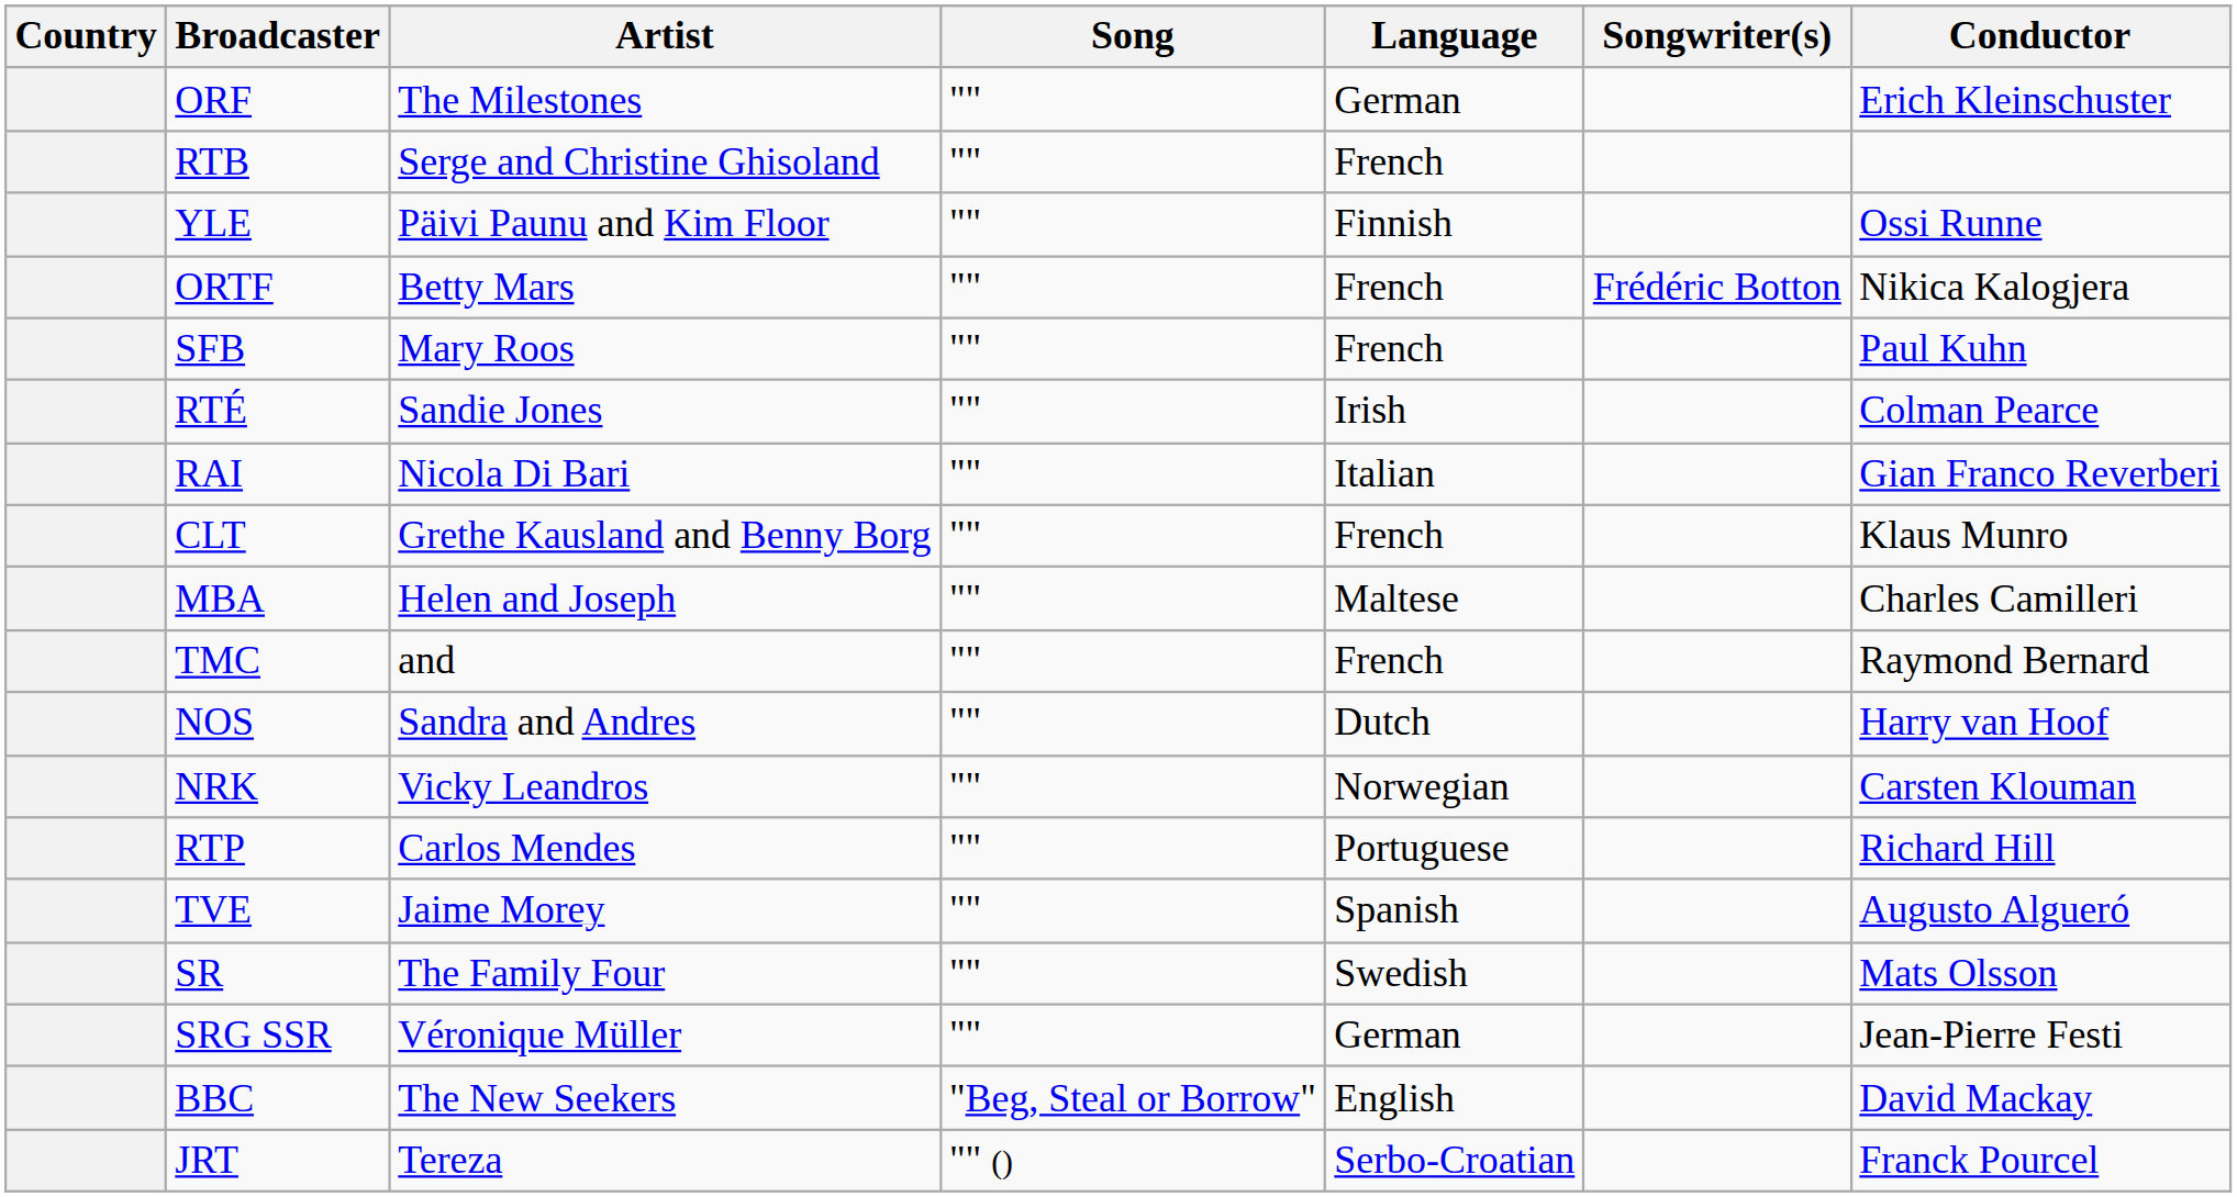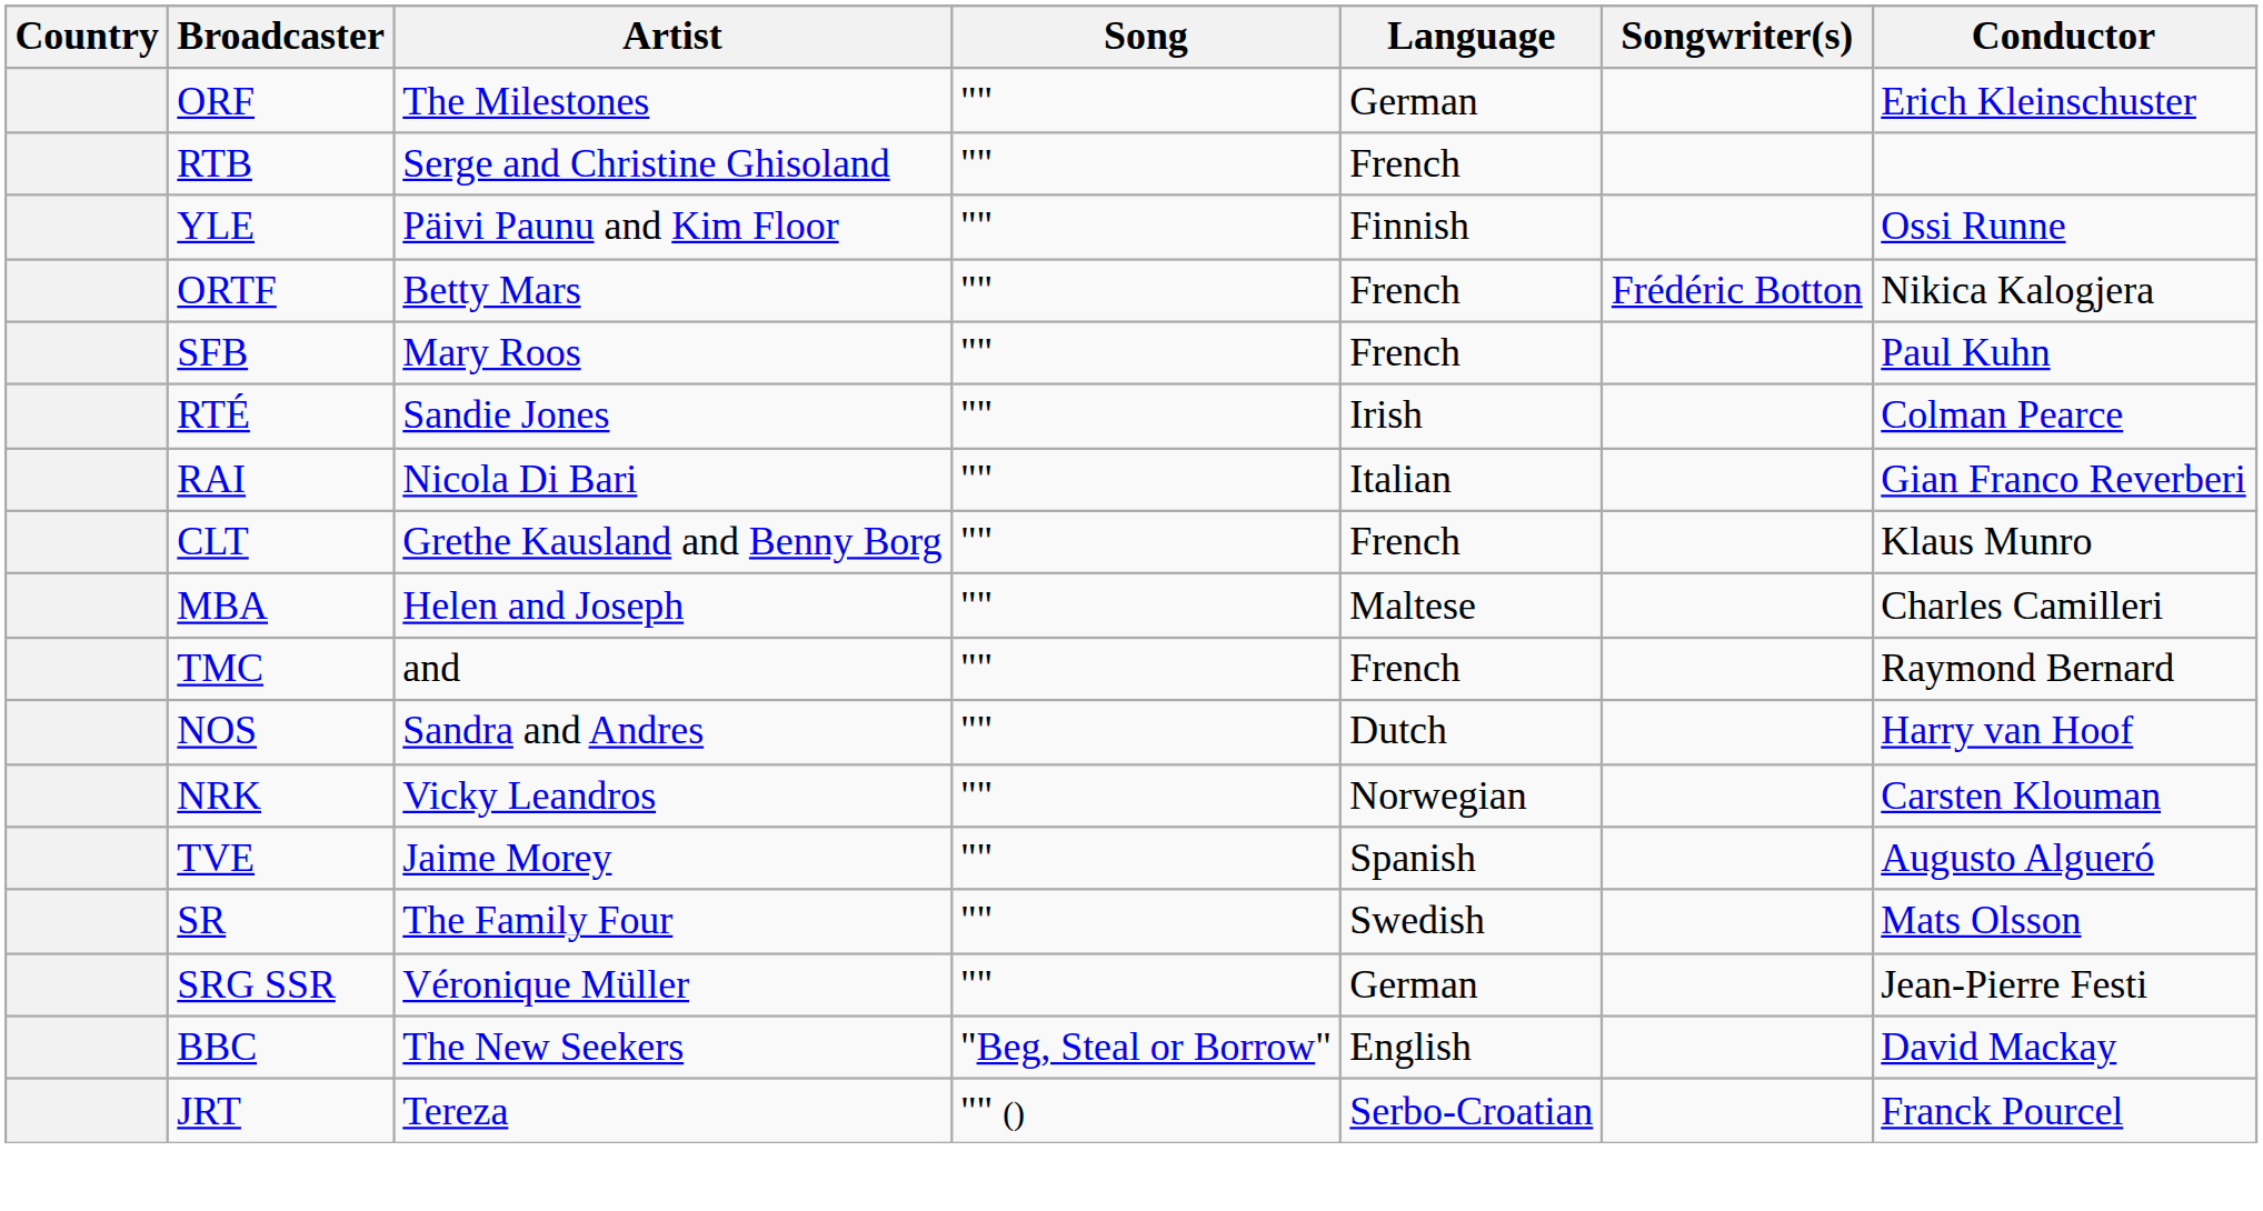 <table class="wikitable plainrowheaders">
 <tr>
 </tr>
 <tr>
 <th scope="col">Country</th>
 <th scope="col">Broadcaster</th>
 <th scope="col">Artist</th>
 <th scope="col">Song</th>
 <th scope="col">Language</th>
 <th scope="col">Songwriter(s)</th>
 <th scope="col">Conductor</th>
 </tr>
 <tr>
 <th scope="row"></th>
 <td><a href='#'>ORF</a></td>
 <td><a href='#'>The Milestones</a></td>
 <td>""</td>
 <td>German</td>
 <td></td>
 <td><a href='#'>Erich Kleinschuster</a></td>
 </tr>
 <tr>
 <th scope="row"></th>
 <td><a href='#'>RTB</a></td>
 <td><a href='#'>Serge and Christine Ghisoland</a></td>
 <td>""</td>
 <td>French</td>
 <td></td>
 <td></td>
 </tr>
 <tr>
 <th scope="row"></th>
 <td><a href='#'>YLE</a></td>
 <td><a href='#'>Päivi Paunu</a> and <a href='#'>Kim Floor</a></td>
 <td>""</td>
 <td>Finnish</td>
 <td></td>
 <td><a href='#'>Ossi Runne</a></td>
 </tr>
 <tr>
 <th scope="row"></th>
 <td><a href='#'>ORTF</a></td>
 <td><a href='#'>Betty Mars</a></td>
 <td>""</td>
 <td>French</td>
 <td><a href='#'>Frédéric Botton</a></td>
 <td>Nikica Kalogjera</td>
 </tr>
 <tr>
 <th scope="row"></th>
 <td><a href='#'>SFB</a></td>
 <td><a href='#'>Mary Roos</a></td>
 <td>""</td>
 <td>French</td>
 <td></td>
 <td><a href='#'>Paul Kuhn</a></td>
 </tr>
 <tr>
 <th scope="row"></th>
 <td><a href='#'>RTÉ</a></td>
 <td><a href='#'>Sandie Jones</a></td>
 <td>""</td>
 <td>Irish</td>
 <td></td>
 <td><a href='#'>Colman Pearce</a></td>
 </tr>
 <tr>
 <th scope="row"></th>
 <td><a href='#'>RAI</a></td>
 <td><a href='#'>Nicola Di Bari</a></td>
 <td>""</td>
 <td>Italian</td>
 <td></td>
 <td><a href='#'>Gian Franco Reverberi</a></td>
 </tr>
 <tr>
 <th scope="row"></th>
 <td><a href='#'>CLT</a></td>
 <td><a href='#'>Grethe Kausland</a> and <a href='#'>Benny Borg</a></td>
 <td>""</td>
 <td>French</td>
 <td></td>
 <td>Klaus Munro</td>
 </tr>
 <tr>
 <th scope="row"></th>
 <td><a href='#'>MBA</a></td>
 <td><a href='#'>Helen and Joseph</a></td>
 <td>""</td>
 <td>Maltese</td>
 <td></td>
 <td>Charles Camilleri</td>
 </tr>
 <tr>
 <th scope="row"></th>
 <td><a href='#'>TMC</a></td>
 <td> and </td>
 <td>""</td>
 <td>French</td>
 <td></td>
 <td>Raymond Bernard</td>
 </tr>
 <tr>
 <th scope="row"></th>
 <td><a href='#'>NOS</a></td>
 <td><a href='#'>Sandra</a> and <a href='#'>Andres</a></td>
 <td>""</td>
 <td>Dutch</td>
 <td></td>
 <td><a href='#'>Harry van Hoof</a></td>
 </tr>
 <tr>
 <th scope="row"></th>
 <td><a href='#'>NRK</a></td>
 <td><a href='#'>Vicky Leandros</a></td>
 <td>""</td>
 <td>Norwegian</td>
 <td></td>
 <td><a href='#'>Carsten Klouman</a></td>
 </tr>
 <tr>
 <th scope="row"></th>
-<td><a href='#'>RTP</a></td>
-<td><a href='#'>Carlos Mendes</a></td>
-<td>""</td>
-<td>Portuguese</td>
-<td></td>
-<td><a href='#'>Richard Hill</a></td>
-</tr>
-<tr>
-<th scope="row"></th>
 <td><a href='#'>TVE</a></td>
 <td><a href='#'>Jaime Morey</a></td>
 <td>""</td>
 <td>Spanish</td>
 <td></td>
 <td><a href='#'>Augusto Algueró</a></td>
 </tr>
 <tr>
 <th scope="row"></th>
 <td><a href='#'>SR</a></td>
 <td><a href='#'>The Family Four</a></td>
 <td>""</td>
 <td>Swedish</td>
 <td></td>
 <td><a href='#'>Mats Olsson</a></td>
 </tr>
 <tr>
 <th scope="row"></th>
 <td><a href='#'>SRG SSR</a></td>
 <td><a href='#'>Véronique Müller</a></td>
 <td>""</td>
 <td>German</td>
 <td></td>
 <td>Jean-Pierre Festi</td>
 </tr>
 <tr>
 <th scope="row"></th>
 <td><a href='#'>BBC</a></td>
 <td><a href='#'>The New Seekers</a></td>
 <td>"<a href='#'>Beg, Steal or Borrow</a>"</td>
 <td>English</td>
 <td></td>
 <td><a href='#'>David Mackay</a></td>
 </tr>
 <tr>
 <th scope="row"></th>
 <td><a href='#'>JRT</a></td>
 <td><a href='#'>Tereza</a></td>
 <td>"" <small>()</small></td>
 <td><a href='#'>Serbo-Croatian</a></td>
 <td></td>
 <td><a href='#'>Franck Pourcel</a></td>
 </tr>
 </table>
